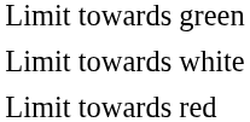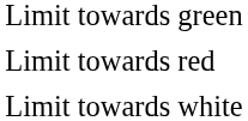 <table cellspacing="5">
 <tr>
 <td>Limit towards green</td>
 <td></td>
 </tr>
 <tr>
+<td>Limit towards red</td>
+<td></td>
+</tr>
+<tr>
 <td>Limit towards white</td>
 <td></td>
 </tr>
-<tr>
-<td>Limit towards red</td>
-<td></td>
-</tr>
 </table>
